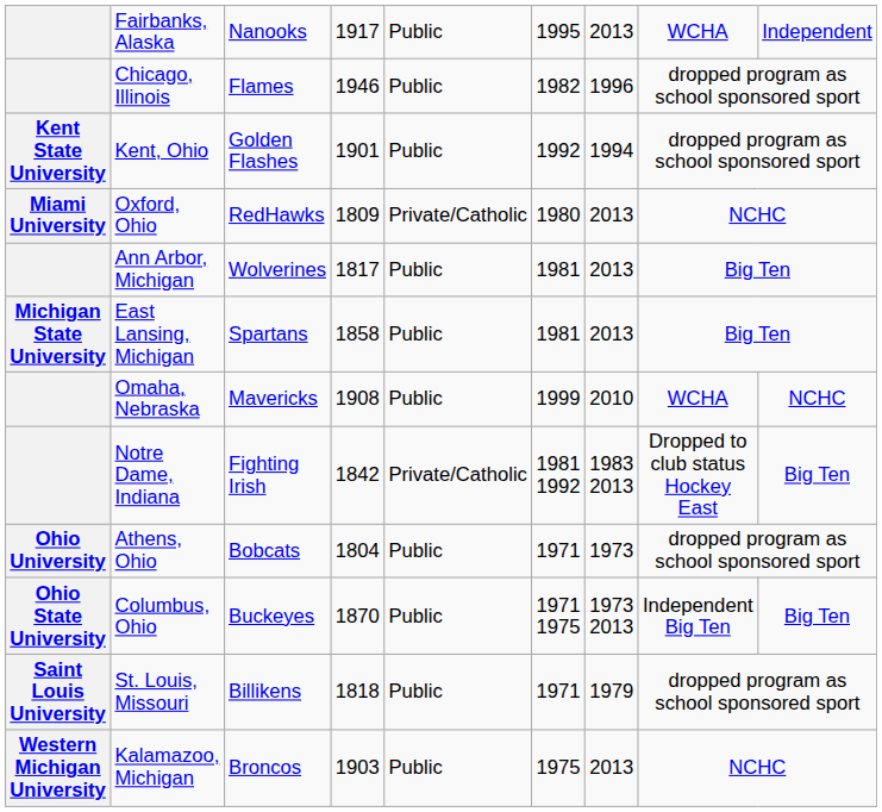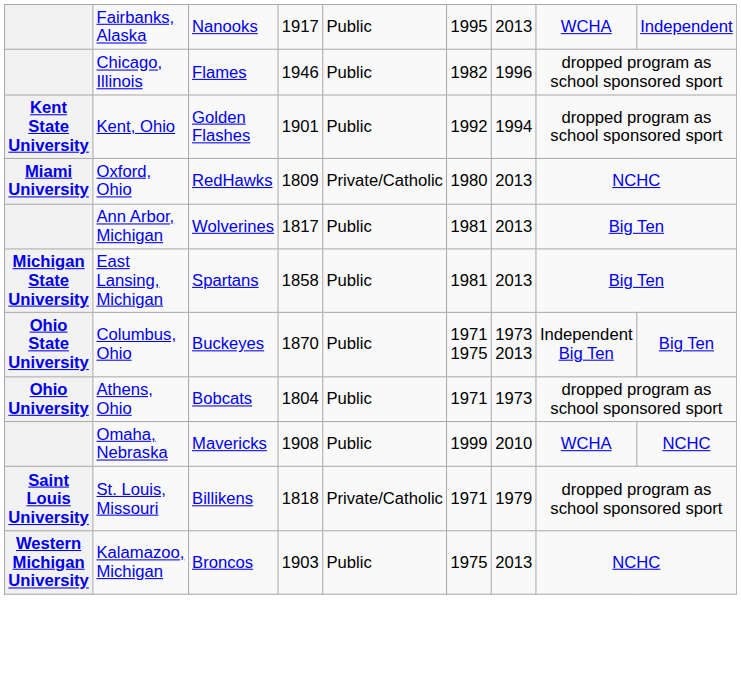 <table class="wikitable sortable plainrowheaders">
 <tr>
 <th scope=row></th>
 <td><a href='#'>Fairbanks, Alaska</a></td>
 <td><a href='#'>Nanooks</a></td>
 <td>1917</td>
 <td>Public</td>
 <td>1995</td>
 <td>2013</td>
 <td align=center><a href='#'>WCHA</a></td>
 <td align=center><a href='#'>Independent</a></td>
 </tr>
 <tr>
 <th scope=row></th>
 <td><a href='#'>Chicago, Illinois</a></td>
 <td><a href='#'>Flames</a></td>
 <td>1946</td>
 <td>Public</td>
 <td>1982</td>
 <td>1996</td>
 <td align=center colspan=2>dropped program as school sponsored sport</td>
 </tr>
 <tr>
 <th scope=row><a href='#'>Kent State University</a></th>
 <td><a href='#'>Kent, Ohio</a></td>
 <td><a href='#'>Golden Flashes</a></td>
 <td>1901</td>
 <td>Public</td>
 <td>1992</td>
 <td>1994</td>
 <td align=center colspan=2>dropped program as school sponsored sport</td>
 </tr>
 <tr>
 <th scope=row><a href='#'>Miami University</a></th>
 <td><a href='#'>Oxford, Ohio</a></td>
 <td><a href='#'>RedHawks</a></td>
 <td>1809</td>
 <td>Private/Catholic</td>
 <td>1980</td>
 <td>2013</td>
 <td align=center colspan=2><a href='#'>NCHC</a></td>
 </tr>
 <tr>
 <th scope=row></th>
 <td><a href='#'>Ann Arbor, Michigan</a></td>
 <td><a href='#'>Wolverines</a></td>
 <td>1817</td>
 <td>Public</td>
 <td>1981</td>
 <td>2013</td>
 <td align=center colspan=2><a href='#'>Big Ten</a></td>
 </tr>
 <tr>
 <th scope=row><a href='#'>Michigan State University</a></th>
 <td><a href='#'>East Lansing, Michigan</a></td>
 <td><a href='#'>Spartans</a></td>
 <td>1858</td>
 <td>Public</td>
 <td>1981</td>
 <td>2013</td>
 <td align=center colspan=2><a href='#'>Big Ten</a></td>
 </tr>
 <tr>
-<th scope=row></th>
-<td><a href='#'>Omaha, Nebraska</a></td>
-<td><a href='#'>Mavericks</a></td>
-<td>1908</td>
+<th scope=row><a href='#'>Ohio State University</a></th>
+<td><a href='#'>Columbus, Ohio</a></td>
+<td><a href='#'>Buckeyes</a></td>
+<td>1870</td>
 <td>Public</td>
-<td>1999</td>
-<td>2010</td>
-<td align=center><a href='#'>WCHA</a></td>
-<td align=center><a href='#'>NCHC</a></td>
-</tr>
-<tr>
-<th scope=row></th>
-<td><a href='#'>Notre Dame, Indiana</a></td>
-<td><a href='#'>Fighting Irish</a></td>
-<td>1842</td>
-<td>Private/Catholic</td>
-<td>1981<br>1992</td>
-<td>1983<br>2013</td>
-<td align=center>Dropped to club status<br><a href='#'>Hockey East</a></td>
+<td>1971<br>1975</td>
+<td>1973<br>2013</td>
+<td align=center>Independent<br><a href='#'>Big Ten</a></td>
 <td align=center><a href='#'>Big Ten</a></td>
 </tr>
 <tr>
 <th scope=row><a href='#'>Ohio University</a></th>
 <td><a href='#'>Athens, Ohio</a></td>
 <td><a href='#'>Bobcats</a></td>
 <td>1804</td>
 <td>Public</td>
 <td>1971</td>
 <td>1973</td>
 <td align=center colspan=2>dropped program as school sponsored sport</td>
 </tr>
 <tr>
-<th scope=row><a href='#'>Ohio State University</a></th>
-<td><a href='#'>Columbus, Ohio</a></td>
-<td><a href='#'>Buckeyes</a></td>
-<td>1870</td>
+<th scope=row></th>
+<td><a href='#'>Omaha, Nebraska</a></td>
+<td><a href='#'>Mavericks</a></td>
+<td>1908</td>
 <td>Public</td>
-<td>1971<br>1975</td>
-<td>1973<br>2013</td>
-<td align=center>Independent<br><a href='#'>Big Ten</a></td>
-<td align=center><a href='#'>Big Ten</a></td>
+<td>1999</td>
+<td>2010</td>
+<td align=center><a href='#'>WCHA</a></td>
+<td align=center><a href='#'>NCHC</a></td>
 </tr>
 <tr>
 <th scope=row><a href='#'>Saint Louis University</a></th>
 <td><a href='#'>St. Louis, Missouri</a></td>
 <td><a href='#'>Billikens</a></td>
 <td>1818</td>
-<td>Public</td>
+<td>Private/Catholic</td>
 <td>1971</td>
 <td>1979</td>
 <td align=center colspan=2>dropped program as school sponsored sport</td>
 </tr>
 <tr>
 <th scope=row><a href='#'>Western Michigan University</a></th>
 <td><a href='#'>Kalamazoo, Michigan</a></td>
 <td><a href='#'>Broncos</a></td>
 <td>1903</td>
 <td>Public</td>
 <td>1975</td>
 <td>2013</td>
 <td align=center colspan=2><a href='#'>NCHC</a></td>
 </tr>
 </table>
